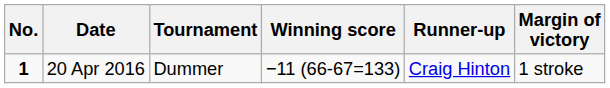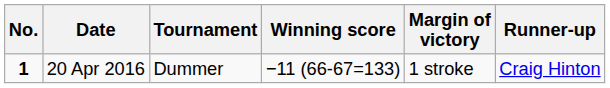 <table class="wikitable" style="font-size:95%;">
 <tr>
 <th>No.</th>
 <th>Date</th>
 <th>Tournament</th>
 <th>Winning score</th>
+<th>Margin of<br>victory</th>
 <th>Runner-up</th>
-<th>Margin of<br>victory</th>
 </tr>
 <tr>
 <td align=center><strong>1</strong></td>
 <td align=right>20 Apr 2016</td>
 <td>Dummer</td>
 <td>−11 (66-67=133)</td>
+<td>1 stroke</td>
 <td> <a href='#'>Craig Hinton</a></td>
-<td>1 stroke</td>
 </tr>
 </table>
